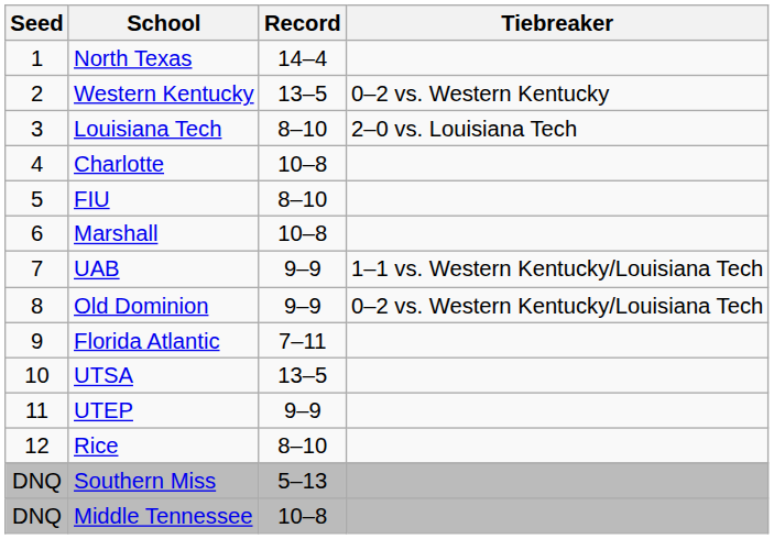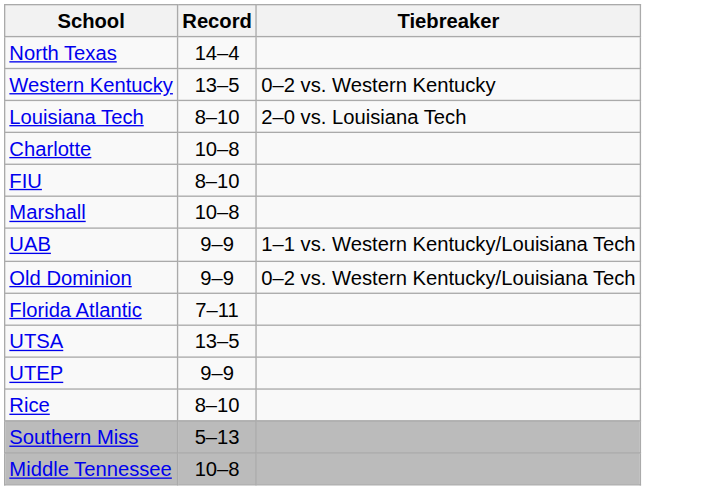 <table class="wikitable" style="white-space:nowrap; font-size:95%; text-align:center">
 <tr>
-<th>Seed</th>
 <th>School</th>
 <th>Record</th>
 <th>Tiebreaker</th>
 </tr>
 <tr>
-<td>1</td>
 <td align=left><a href='#'>North Texas</a></td>
 <td>14–4</td>
 <td></td>
 </tr>
 <tr>
-<td>2</td>
 <td align=left><a href='#'>Western Kentucky</a></td>
 <td>13–5</td>
 <td align=left>0–2 vs. Western Kentucky</td>
 </tr>
 <tr>
-<td>3</td>
 <td align=left><a href='#'>Louisiana Tech</a></td>
 <td>8–10</td>
 <td align=left>2–0 vs. Louisiana Tech</td>
 </tr>
 <tr>
-<td>4</td>
 <td align=left><a href='#'>Charlotte</a></td>
 <td>10–8</td>
 <td align=left></td>
 </tr>
 <tr>
-<td>5</td>
 <td align=left><a href='#'>FIU</a></td>
 <td>8–10</td>
 <td align=left></td>
 </tr>
 <tr>
-<td>6</td>
 <td align=left><a href='#'>Marshall</a></td>
 <td>10–8</td>
 <td></td>
 </tr>
 <tr>
-<td>7</td>
 <td align=left><a href='#'>UAB</a></td>
 <td>9–9</td>
 <td>1–1 vs. Western Kentucky/Louisiana Tech</td>
 </tr>
 <tr>
-<td>8</td>
 <td align=left><a href='#'>Old Dominion</a></td>
 <td>9–9</td>
 <td>0–2 vs. Western Kentucky/Louisiana Tech</td>
 </tr>
 <tr>
-<td>9</td>
 <td align=left><a href='#'>Florida Atlantic</a></td>
 <td>7–11</td>
 <td align=left></td>
 </tr>
 <tr>
-<td>10</td>
 <td align=left><a href='#'>UTSA</a></td>
 <td>13–5</td>
 <td align=left></td>
 </tr>
 <tr>
-<td>11</td>
 <td align=left><a href='#'>UTEP</a></td>
 <td>9–9</td>
 <td align=left></td>
 </tr>
 <tr>
-<td>12</td>
 <td align=left><a href='#'>Rice</a></td>
 <td>8–10</td>
 <td align=left></td>
 </tr>
 <tr bgcolor=#bbbbbb>
-<td>DNQ</td>
 <td align=left><a href='#'>Southern Miss</a></td>
 <td>5–13</td>
 <td></td>
 </tr>
 <tr bgcolor=#bbbbbb>
-<td>DNQ</td>
 <td align=left><a href='#'>Middle Tennessee</a></td>
 <td>10–8</td>
 <td></td>
 </tr>
 </table>
